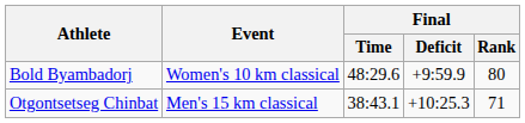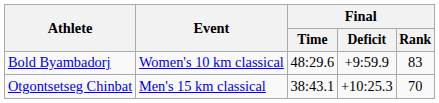 <table class="wikitable" style="font-size:90%">
 <tr>
 <th rowspan="2">Athlete</th>
 <th rowspan="2">Event</th>
 <th colspan="3">Final</th>
 </tr>
 <tr style="font-size:95%">
 <th>Time</th>
 <th>Deficit</th>
 <th>Rank</th>
 </tr>
 <tr align=center>
 <td align=left><a href='#'>Bold Byambadorj</a></td>
 <td align=left><a href='#'>Women's 10 km classical</a></td>
 <td>48:29.6</td>
 <td>+9:59.9</td>
-<td>80</td>
+<td>83</td>
 </tr>
 <tr align=center>
 <td align=left><a href='#'>Otgontsetseg Chinbat</a></td>
 <td align=left><a href='#'>Men's 15 km classical</a></td>
 <td>38:43.1</td>
 <td>+10:25.3</td>
-<td>71</td>
+<td>70</td>
 </tr>
 </table>
